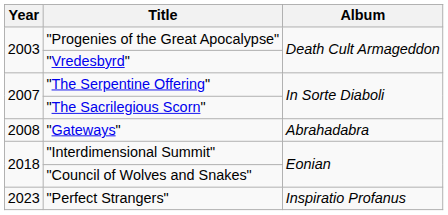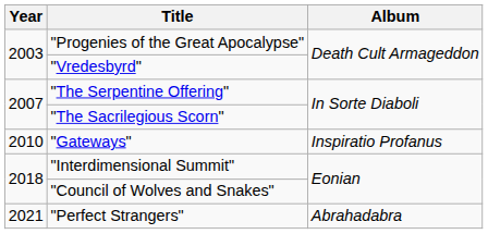 <table class="wikitable">
 <tr>
 <th>Year</th>
 <th>Title</th>
 <th>Album</th>
 </tr>
 <tr>
 <td rowspan="2">2003</td>
 <td>"Progenies of the Great Apocalypse"</td>
 <td rowspan="2"><em>Death Cult Armageddon</em></td>
 </tr>
 <tr>
 <td>"<a href='#'>Vredesbyrd</a>"</td>
 </tr>
 <tr>
 <td rowspan="2">2007</td>
 <td>"<a href='#'>The Serpentine Offering</a>"</td>
 <td rowspan="2"><em>In Sorte Diaboli</em></td>
 </tr>
 <tr>
 <td>"<a href='#'>The Sacrilegious Scorn</a>"</td>
 </tr>
 <tr>
-<td>2008</td>
+<td>2010</td>
 <td>"<a href='#'>Gateways</a>"</td>
-<td><em>Abrahadabra</em></td>
+<td><em>Inspiratio Profanus</em></td>
 </tr>
 <tr>
 <td rowspan="2">2018</td>
 <td>"Interdimensional Summit"</td>
 <td rowspan="2"><em>Eonian</em></td>
 </tr>
 <tr>
 <td>"Council of Wolves and Snakes"</td>
 </tr>
 <tr>
-<td>2023</td>
+<td>2021</td>
 <td>"Perfect Strangers"</td>
-<td><em>Inspiratio Profanus</em></td>
+<td><em>Abrahadabra</em></td>
 </tr>
 </table>
